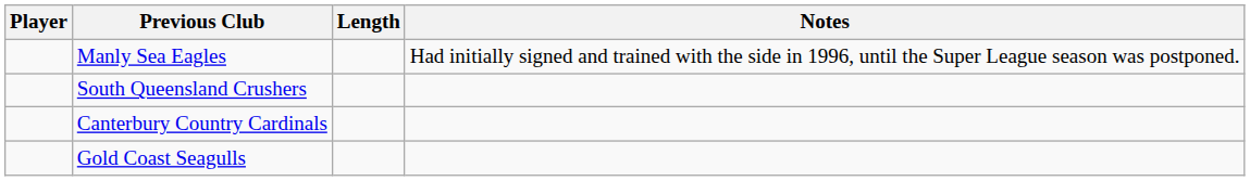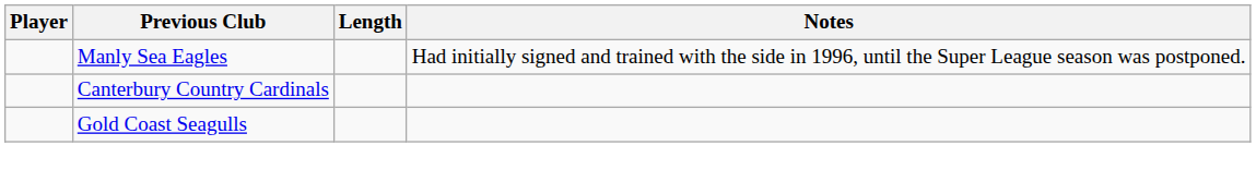 <table class="wikitable" style="font-size:90%">
 <tr bgcolor="#efefef">
 <th>Player</th>
 <th>Previous Club</th>
 <th>Length</th>
 <th>Notes</th>
 </tr>
 <tr>
 <td align=left></td>
 <td><a href='#'>Manly Sea Eagles</a></td>
 <td></td>
 <td>Had initially signed and trained with the side in 1996, until the Super League season was postponed.</td>
 </tr>
 <tr>
 <td align=left></td>
-<td><a href='#'>South Queensland Crushers</a></td>
-<td></td>
-<td></td>
-</tr>
-<tr>
-<td align=left></td>
 <td><a href='#'>Canterbury Country Cardinals</a></td>
 <td></td>
 <td></td>
 </tr>
 <tr>
 <td align=left></td>
 <td><a href='#'>Gold Coast Seagulls</a></td>
 <td></td>
 <td></td>
 </tr>
 </table>
